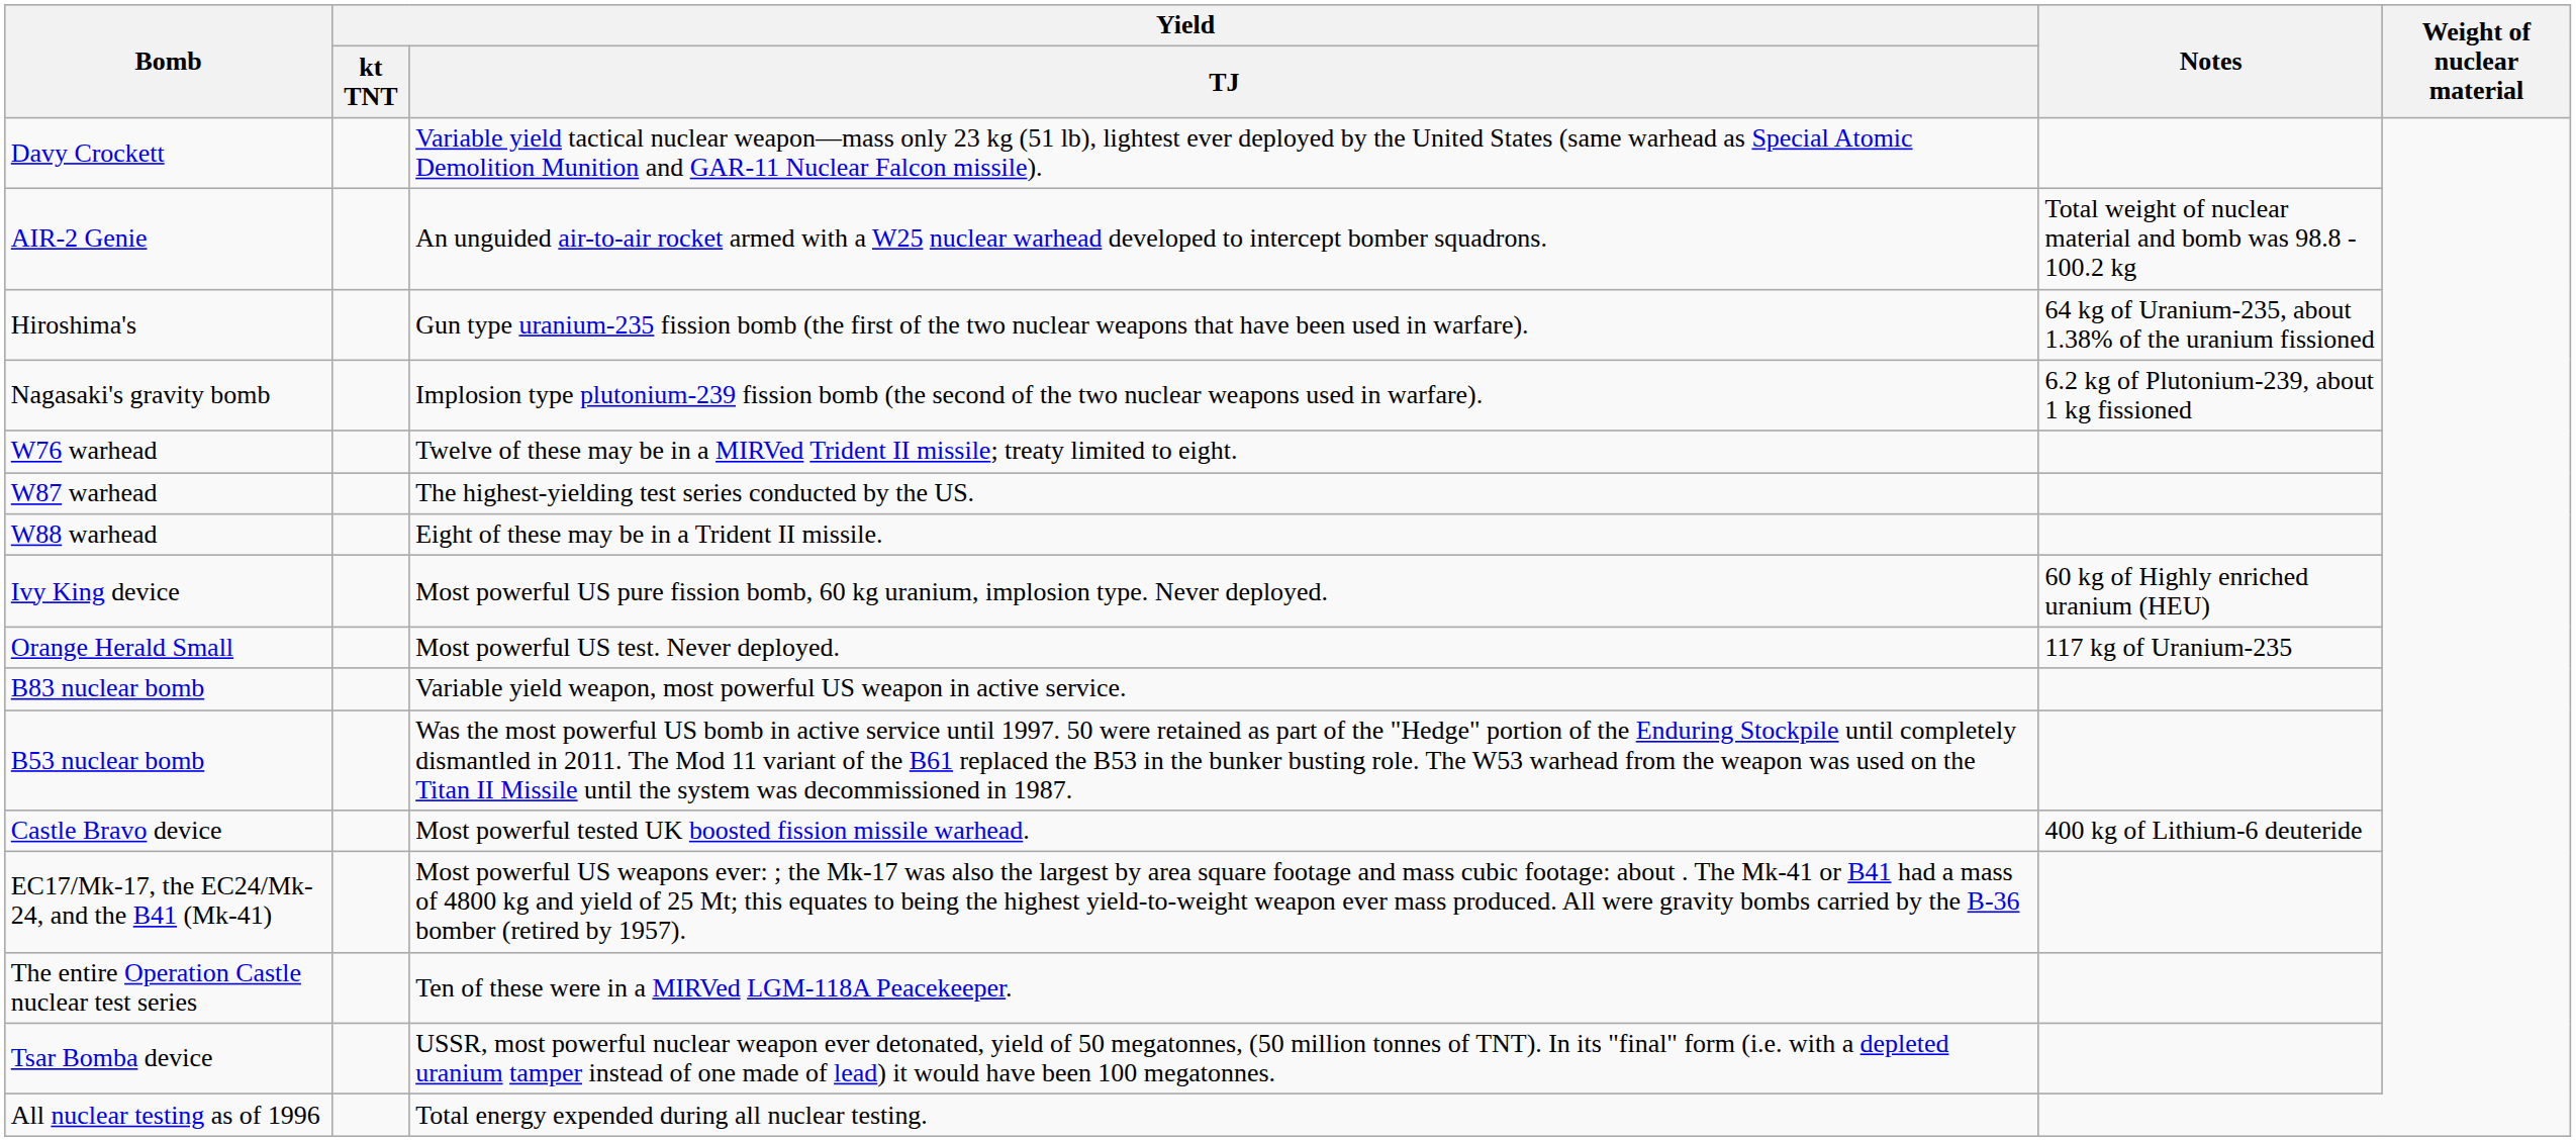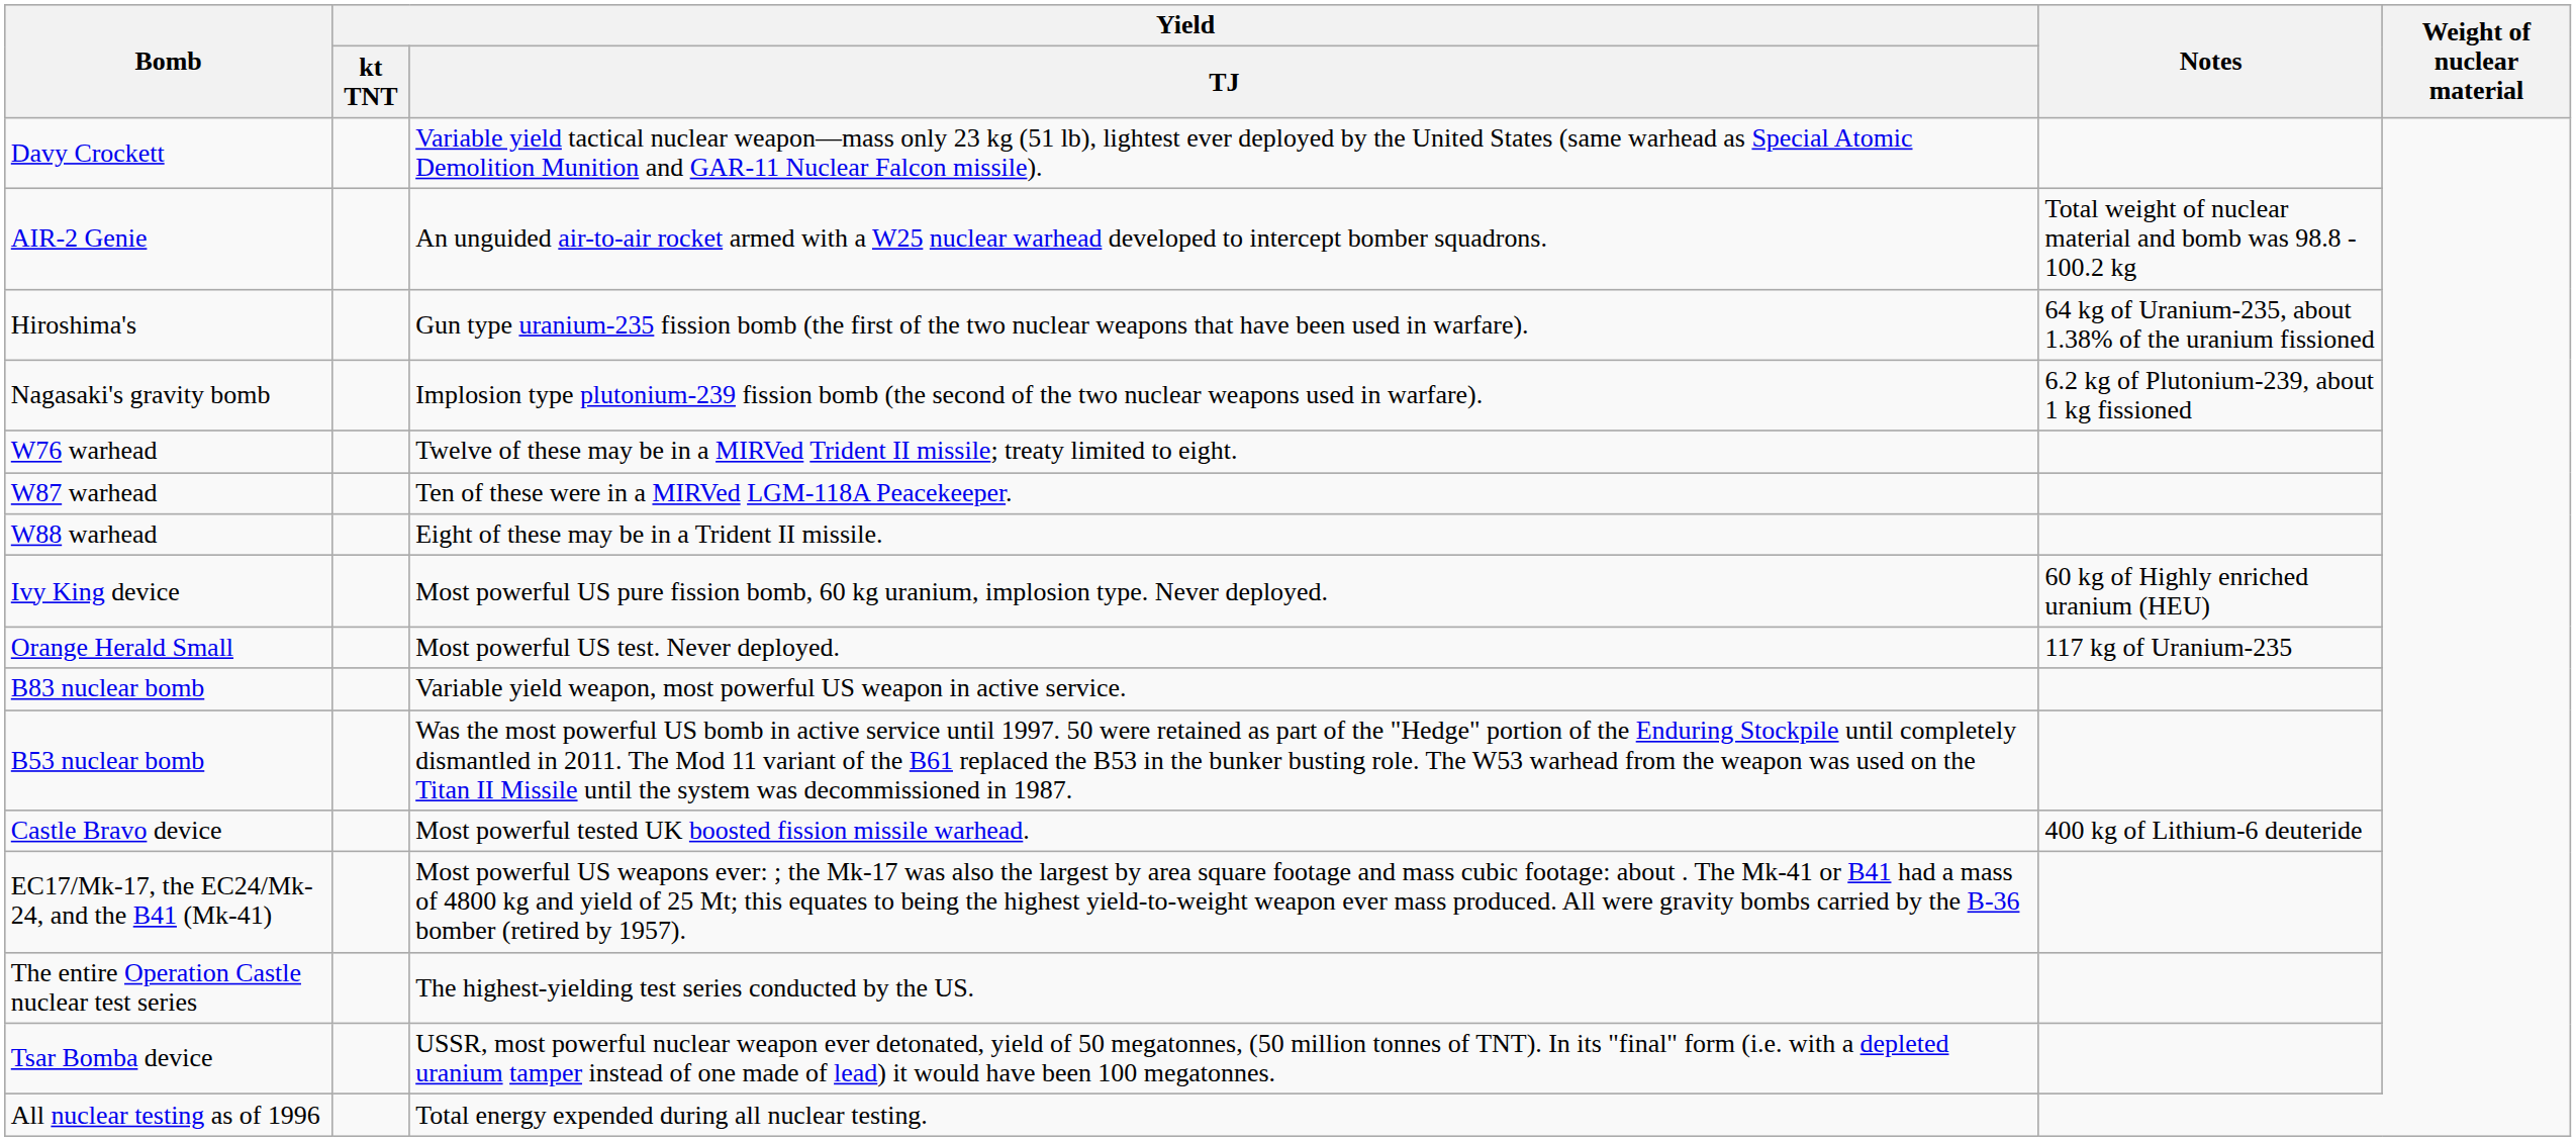 <table class=wikitable>
 <tr>
 <th rowspan=2>Bomb</th>
 <th colspan=2>Yield</th>
 <th rowspan=2>Notes</th>
 <th rowspan=2>Weight of nuclear material</th>
 </tr>
 <tr>
 <th>kt TNT</th>
 <th>TJ</th>
 </tr>
 <tr>
 <td><a href='#'>Davy Crockett</a></td>
 <td></td>
 <td><a href='#'>Variable yield</a> tactical nuclear weapon—mass only 23 kg (51 lb), lightest ever deployed by the United States (same warhead as <a href='#'>Special Atomic Demolition Munition</a> and <a href='#'>GAR-11 Nuclear Falcon missile</a>).</td>
 <td></td>
 </tr>
 <tr>
 <td><a href='#'>AIR-2 Genie</a></td>
 <td></td>
 <td>An unguided <a href='#'>air-to-air rocket</a> armed with a <a href='#'>W25</a> <a href='#'>nuclear warhead</a> developed to intercept bomber squadrons.</td>
 <td>Total weight of nuclear material and bomb was 98.8 - 100.2 kg</td>
 </tr>
 <tr>
 <td>Hiroshima's  </td>
 <td></td>
 <td>Gun type <a href='#'>uranium-235</a> fission bomb (the first of the two nuclear weapons that have been used in warfare).</td>
 <td>64 kg of Uranium-235, about 1.38% of the uranium fissioned</td>
 </tr>
 <tr>
 <td>Nagasaki's  gravity bomb</td>
 <td></td>
 <td>Implosion type <a href='#'>plutonium-239</a> fission bomb (the second of the two nuclear weapons used in warfare).</td>
 <td>6.2 kg of Plutonium-239, about 1 kg fissioned</td>
 </tr>
 <tr>
 <td><a href='#'>W76</a> warhead</td>
 <td></td>
 <td>Twelve of these may be in a <a href='#'>MIRVed</a> <a href='#'>Trident II missile</a>; treaty limited to eight.</td>
 <td></td>
 </tr>
 <tr>
 <td><a href='#'>W87</a> warhead</td>
 <td></td>
-<td>The highest-yielding test series conducted by the US.</td>
+<td>Ten of these were in a <a href='#'>MIRVed</a> <a href='#'>LGM-118A Peacekeeper</a>.</td>
 <td></td>
 </tr>
 <tr>
 <td><a href='#'>W88</a> warhead</td>
 <td></td>
 <td>Eight of these may be in a Trident II missile.</td>
 <td></td>
 </tr>
 <tr>
 <td><a href='#'>Ivy King</a> device</td>
 <td></td>
 <td>Most powerful US pure fission bomb, 60 kg uranium, implosion type. Never deployed.</td>
 <td>60 kg of Highly enriched uranium (HEU)</td>
 </tr>
 <tr>
 <td><a href='#'>Orange Herald Small</a></td>
 <td></td>
 <td>Most powerful US test. Never deployed.</td>
 <td>117 kg of Uranium-235</td>
 </tr>
 <tr>
 <td><a href='#'>B83 nuclear bomb</a></td>
 <td></td>
 <td>Variable yield weapon, most powerful US weapon in active service.</td>
 <td></td>
 </tr>
 <tr>
 <td><a href='#'>B53 nuclear bomb</a></td>
 <td></td>
 <td>Was the most powerful US bomb in active service until 1997. 50 were retained as part of the "Hedge" portion of the <a href='#'>Enduring Stockpile</a> until completely dismantled in 2011. The Mod 11 variant of the <a href='#'>B61</a> replaced the B53 in the bunker busting role. The W53 warhead from the weapon was used on the <a href='#'>Titan II Missile</a> until the system was decommissioned in 1987.</td>
 <td></td>
 </tr>
 <tr>
 <td><a href='#'>Castle Bravo</a> device</td>
 <td></td>
 <td>Most powerful tested UK <a href='#'>boosted fission missile warhead</a>.</td>
 <td>400 kg of Lithium-6 deuteride</td>
 </tr>
 <tr>
 <td>EC17/Mk-17, the EC24/Mk-24, and the <a href='#'>B41</a> (Mk-41)</td>
 <td></td>
 <td>Most powerful US weapons ever: ; the Mk-17 was also the largest by area square footage and mass cubic footage: about . The Mk-41 or <a href='#'>B41</a> had a mass of 4800 kg and yield of 25 Mt; this equates to being the highest yield-to-weight weapon ever mass produced.  All were gravity bombs carried by the <a href='#'>B-36</a> bomber (retired by 1957).</td>
 <td></td>
 </tr>
 <tr>
 <td>The entire <a href='#'>Operation Castle</a> nuclear test series</td>
 <td></td>
-<td>Ten of these were in a <a href='#'>MIRVed</a> <a href='#'>LGM-118A Peacekeeper</a>.</td>
+<td>The highest-yielding test series conducted by the US.</td>
 <td></td>
 </tr>
 <tr>
 <td><a href='#'>Tsar Bomba</a> device</td>
 <td></td>
 <td>USSR, most powerful nuclear weapon ever detonated, yield of 50 megatonnes, (50 million tonnes of TNT). In its "final" form (i.e. with a <a href='#'>depleted uranium</a> <a href='#'>tamper</a> instead of one made of <a href='#'>lead</a>) it would have been 100 megatonnes.</td>
 <td></td>
 </tr>
 <tr>
 <td>All <a href='#'>nuclear testing</a> as of 1996</td>
 <td></td>
 <td>Total energy expended during all nuclear testing.</td>
 </tr>
 </table>
